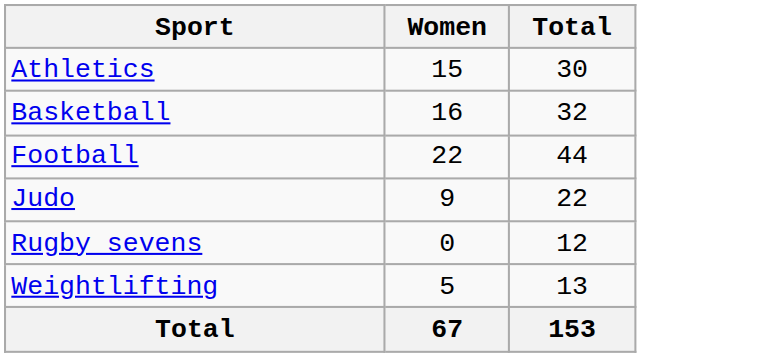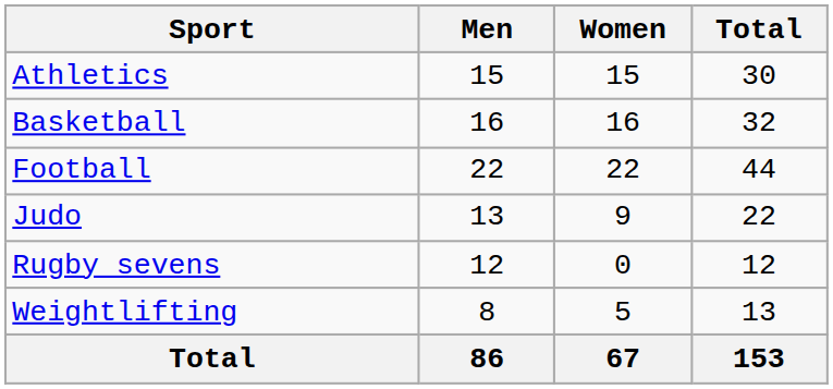 <table class="wikitable sortable" style="text-align:center;">
 <tr>
 <th width=180>Sport</th>
+<th width=55>Men</th>
 <th width=55>Women</th>
 <th width=55>Total</th>
 </tr>
 <tr>
 <td align=left><a href='#'>Athletics</a></td>
 <td>15</td>
+<td>15</td>
 <td>30</td>
 </tr>
 <tr>
 <td align=left><a href='#'>Basketball</a></td>
+<td>16</td>
 <td>16</td>
 <td>32</td>
 </tr>
 <tr>
 <td align=left><a href='#'>Football</a></td>
 <td>22</td>
+<td>22</td>
 <td>44</td>
 </tr>
 <tr>
 <td align=left><a href='#'>Judo</a></td>
+<td>13</td>
 <td>9</td>
 <td>22</td>
 </tr>
 <tr>
 <td align=left><a href='#'>Rugby sevens</a></td>
+<td>12</td>
 <td>0</td>
 <td>12</td>
 </tr>
 <tr>
 <td align=left><a href='#'>Weightlifting</a></td>
+<td>8</td>
 <td>5</td>
 <td>13</td>
 </tr>
 <tr>
 <th>Total</th>
+<th>86</th>
 <th>67</th>
 <th>153</th>
 </tr>
 </table>
